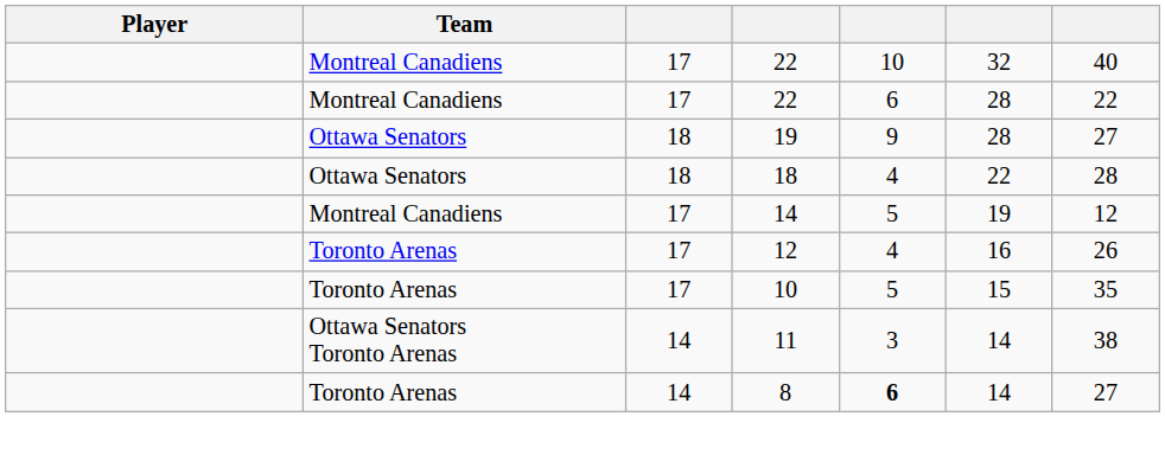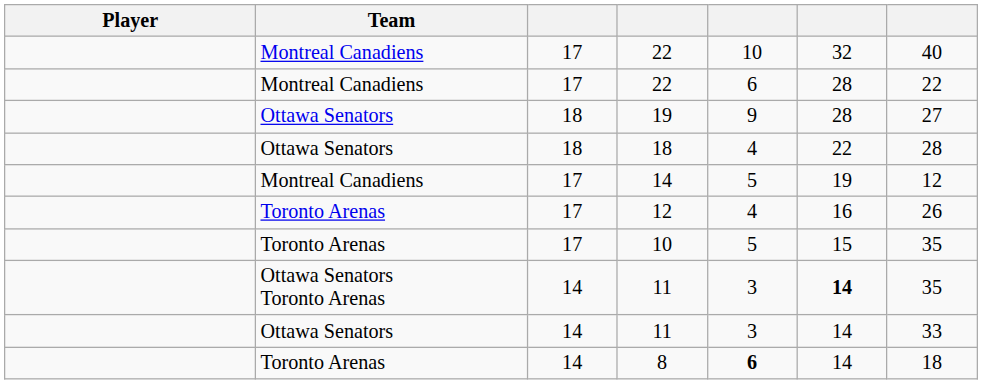 <table class="wikitable sortable">
 <tr>
 <th style="width: 12em;">Player</th>
 <th style="width: 13em;">Team</th>
 <th style="width: 4em;"></th>
 <th style="width: 4em;"></th>
 <th style="width: 4em;"></th>
 <th style="width: 4em;"></th>
 <th style="width: 4em;"></th>
 </tr>
 <tr style="text-align:center;">
 <td style="text-align:left;"></td>
 <td style="text-align:left;"><a href='#'>Montreal Canadiens</a></td>
 <td>17</td>
 <td>22</td>
 <td>10</td>
 <td>32</td>
 <td>40</td>
 </tr>
 <tr style="text-align:center;">
 <td style="text-align:left;"></td>
 <td style="text-align:left;">Montreal Canadiens</td>
 <td>17</td>
 <td>22</td>
 <td>6</td>
 <td>28</td>
 <td>22</td>
 </tr>
 <tr style="text-align:center;">
 <td style="text-align:left;"></td>
 <td style="text-align:left;"><a href='#'>Ottawa Senators</a></td>
 <td>18</td>
 <td>19</td>
 <td>9</td>
 <td>28</td>
 <td>27</td>
 </tr>
 <tr style="text-align:center;">
 <td style="text-align:left;"></td>
 <td style="text-align:left;">Ottawa Senators</td>
 <td>18</td>
 <td>18</td>
 <td>4</td>
 <td>22</td>
 <td>28</td>
 </tr>
 <tr style="text-align:center;">
 <td style="text-align:left;"></td>
 <td style="text-align:left;">Montreal Canadiens</td>
 <td>17</td>
 <td>14</td>
 <td>5</td>
 <td>19</td>
 <td>12</td>
 </tr>
 <tr style="text-align:center;">
 <td style="text-align:left;"></td>
 <td style="text-align:left;"><a href='#'>Toronto Arenas</a></td>
 <td>17</td>
 <td>12</td>
 <td>4</td>
 <td>16</td>
 <td>26</td>
 </tr>
 <tr style="text-align:center;">
 <td style="text-align:left;"></td>
 <td style="text-align:left;">Toronto Arenas</td>
 <td>17</td>
 <td>10</td>
 <td>5</td>
 <td>15</td>
 <td>35</td>
 </tr>
 <tr style="text-align:center;">
 <td style="text-align:left;"></td>
 <td style="text-align:left;">Ottawa Senators<br>Toronto Arenas</td>
 <td>14</td>
 <td>11</td>
 <td>3</td>
+<td><strong>14</strong></td>
+<td>35</td>
+</tr>
+<tr style="text-align:center;">
+<td style="text-align:left;"></td>
+<td style="text-align:left;">Ottawa Senators</td>
 <td>14</td>
-<td>38</td>
+<td>11</td>
+<td>3</td>
+<td>14</td>
+<td>33</td>
 </tr>
 <tr style="text-align:center;">
 <td style="text-align:left;"></td>
 <td style="text-align:left;">Toronto Arenas</td>
 <td>14</td>
 <td>8</td>
 <td><strong>6</strong></td>
 <td>14</td>
-<td>27</td>
+<td>18</td>
 </tr>
 </table>
